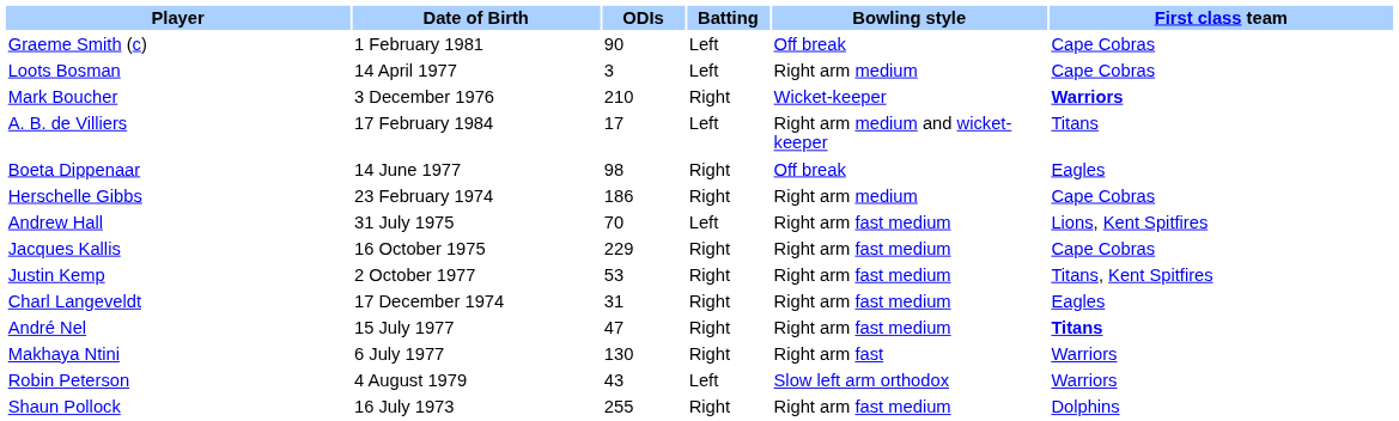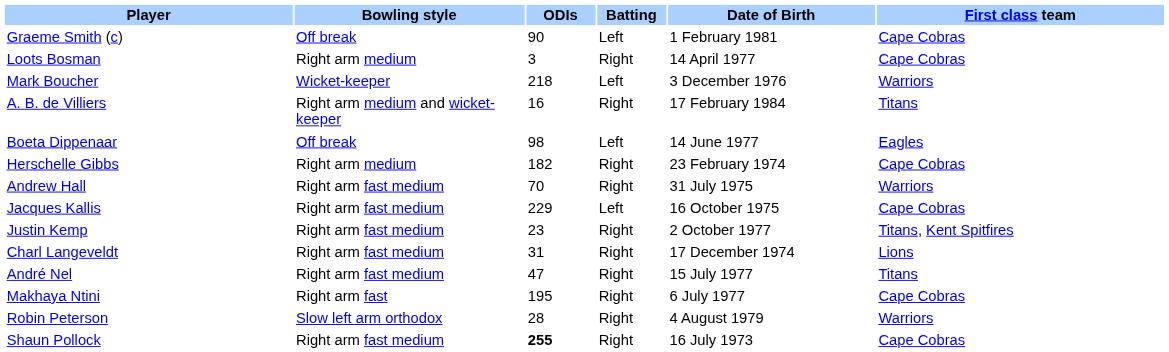 <table border="0" cellspacing="2" cellpadding="2" style="width:100%;">
 <tr style="background:#aad0ff;">
 <th width=25%>Player</th>
-<th width=18%>Date of Birth</th>
+<th width=20%>Bowling style</th>
 <th width=6%>ODIs</th>
 <th width=6%>Batting</th>
-<th width=20%>Bowling style</th>
+<th width=18%>Date of Birth</th>
 <th width=25%><a href='#'>First class</a> team</th>
 </tr>
 <tr valign="top">
 <td><a href='#'>Graeme Smith</a> (<a href='#'>c</a>)</td>
-<td>1 February 1981</td>
+<td><a href='#'>Off break</a></td>
 <td>90</td>
 <td>Left</td>
-<td><a href='#'>Off break</a></td>
+<td>1 February 1981</td>
 <td><a href='#'>Cape Cobras</a></td>
 </tr>
 <tr valign="top">
 <td><a href='#'>Loots Bosman</a></td>
+<td>Right arm <a href='#'>medium</a></td>
+<td>3</td>
+<td>Right</td>
 <td>14 April 1977</td>
-<td>3</td>
-<td>Left</td>
-<td>Right arm <a href='#'>medium</a></td>
 <td><a href='#'>Cape Cobras</a></td>
 </tr>
 <tr valign="top">
 <td><a href='#'>Mark Boucher</a></td>
+<td><a href='#'>Wicket-keeper</a></td>
+<td>218</td>
+<td>Left</td>
 <td>3 December 1976</td>
-<td>210</td>
-<td>Right</td>
-<td><a href='#'>Wicket-keeper</a></td>
-<td><strong><a href='#'>Warriors</a></strong></td>
+<td><a href='#'>Warriors</a></td>
 </tr>
 <tr valign="top">
 <td><a href='#'>A. B. de Villiers</a></td>
+<td>Right arm <a href='#'>medium</a> and <a href='#'>wicket-keeper</a></td>
+<td>16</td>
+<td>Right</td>
 <td>17 February 1984</td>
-<td>17</td>
-<td>Left</td>
-<td>Right arm <a href='#'>medium</a> and <a href='#'>wicket-keeper</a></td>
 <td><a href='#'>Titans</a></td>
 </tr>
 <tr valign="top">
 <td><a href='#'>Boeta Dippenaar</a></td>
+<td><a href='#'>Off break</a></td>
+<td>98</td>
+<td>Left</td>
 <td>14 June 1977</td>
-<td>98</td>
-<td>Right</td>
-<td><a href='#'>Off break</a></td>
 <td><a href='#'>Eagles</a></td>
 </tr>
 <tr valign="top">
 <td><a href='#'>Herschelle Gibbs</a></td>
+<td>Right arm <a href='#'>medium</a></td>
+<td>182</td>
+<td>Right</td>
 <td>23 February 1974</td>
-<td>186</td>
-<td>Right</td>
-<td>Right arm <a href='#'>medium</a></td>
 <td><a href='#'>Cape Cobras</a></td>
 </tr>
 <tr valign="top">
 <td><a href='#'>Andrew Hall</a></td>
+<td>Right arm <a href='#'>fast medium</a></td>
+<td>70</td>
+<td>Right</td>
 <td>31 July 1975</td>
-<td>70</td>
-<td>Left</td>
-<td>Right arm <a href='#'>fast medium</a></td>
-<td><a href='#'>Lions</a>, <a href='#'>Kent Spitfires</a></td>
+<td><a href='#'>Warriors</a></td>
 </tr>
 <tr valign="top">
 <td><a href='#'>Jacques Kallis</a></td>
+<td>Right arm <a href='#'>fast medium</a></td>
+<td>229</td>
+<td>Left</td>
 <td>16 October 1975</td>
-<td>229</td>
-<td>Right</td>
-<td>Right arm <a href='#'>fast medium</a></td>
 <td><a href='#'>Cape Cobras</a></td>
 </tr>
 <tr valign="top">
 <td><a href='#'>Justin Kemp</a></td>
+<td>Right arm <a href='#'>fast medium</a></td>
+<td>23</td>
+<td>Right</td>
 <td>2 October 1977</td>
-<td>53</td>
-<td>Right</td>
-<td>Right arm <a href='#'>fast medium</a></td>
 <td><a href='#'>Titans</a>, <a href='#'>Kent Spitfires</a></td>
 </tr>
 <tr valign="top">
 <td><a href='#'>Charl Langeveldt</a></td>
-<td>17 December 1974</td>
+<td>Right arm <a href='#'>fast medium</a></td>
 <td>31</td>
 <td>Right</td>
-<td>Right arm <a href='#'>fast medium</a></td>
-<td><a href='#'>Eagles</a></td>
+<td>17 December 1974</td>
+<td><a href='#'>Lions</a></td>
 </tr>
 <tr valign="top">
 <td><a href='#'>André Nel</a></td>
-<td>15 July 1977</td>
+<td>Right arm <a href='#'>fast medium</a></td>
 <td>47</td>
 <td>Right</td>
-<td>Right arm <a href='#'>fast medium</a></td>
-<td><strong><a href='#'>Titans</a></strong></td>
+<td>15 July 1977</td>
+<td><a href='#'>Titans</a></td>
 </tr>
 <tr valign="top">
 <td><a href='#'>Makhaya Ntini</a></td>
+<td>Right arm <a href='#'>fast</a></td>
+<td>195</td>
+<td>Right</td>
 <td>6 July 1977</td>
-<td>130</td>
-<td>Right</td>
-<td>Right arm <a href='#'>fast</a></td>
-<td><a href='#'>Warriors</a></td>
+<td><a href='#'>Cape Cobras</a></td>
 </tr>
 <tr valign="top">
 <td><a href='#'>Robin Peterson</a></td>
+<td><a href='#'>Slow left arm orthodox</a></td>
+<td>28</td>
+<td>Right</td>
 <td>4 August 1979</td>
-<td>43</td>
-<td>Left</td>
-<td><a href='#'>Slow left arm orthodox</a></td>
 <td><a href='#'>Warriors</a></td>
 </tr>
 <tr valign="top">
 <td><a href='#'>Shaun Pollock</a></td>
+<td>Right arm <a href='#'>fast medium</a></td>
+<td><strong>255</strong></td>
+<td>Right</td>
 <td>16 July 1973</td>
-<td>255</td>
-<td>Right</td>
-<td>Right arm <a href='#'>fast medium</a></td>
-<td><a href='#'>Dolphins</a></td>
+<td><a href='#'>Cape Cobras</a></td>
 </tr>
 </table>
